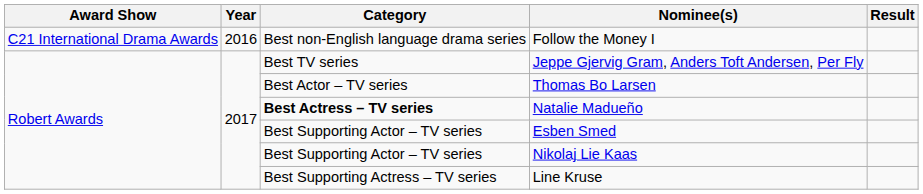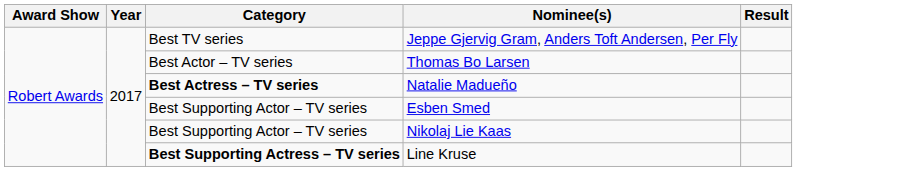 <table class="wikitable">
 <tr>
 <th>Award Show</th>
 <th>Year</th>
 <th>Category</th>
 <th>Nominee(s)</th>
 <th>Result</th>
-</tr>
-<tr>
-<td><a href='#'>C21 International Drama Awards</a></td>
-<td>2016</td>
-<td>Best non-English language drama series</td>
-<td>Follow the Money I</td>
-<td></td>
 </tr>
 <tr>
 <td rowspan=6><a href='#'>Robert Awards</a></td>
 <td rowspan=6>2017</td>
 <td>Best TV series</td>
 <td><a href='#'>Jeppe Gjervig Gram</a>, <a href='#'>Anders Toft Andersen</a>, <a href='#'>Per Fly</a></td>
 <td></td>
 </tr>
 <tr>
 <td>Best Actor – TV series</td>
 <td><a href='#'>Thomas Bo Larsen</a></td>
 <td></td>
 </tr>
 <tr>
 <td><strong>Best Actress – TV series</strong></td>
 <td><a href='#'>Natalie Madueño</a></td>
 <td></td>
 </tr>
 <tr>
 <td>Best Supporting Actor – TV series</td>
 <td><a href='#'>Esben Smed</a></td>
 <td></td>
 </tr>
 <tr>
 <td>Best Supporting Actor – TV series</td>
 <td><a href='#'>Nikolaj Lie Kaas</a></td>
 <td></td>
 </tr>
 <tr>
-<td>Best Supporting Actress – TV series</td>
+<td><strong>Best Supporting Actress – TV series</strong></td>
 <td>Line Kruse</td>
 <td></td>
 </tr>
 </table>
